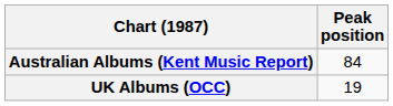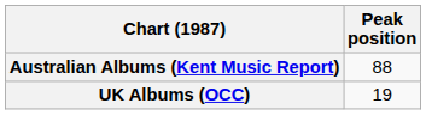 <table class="wikitable sortable plainrowheaders">
 <tr>
 <th>Chart (1987)</th>
 <th>Peak<br>position</th>
 </tr>
 <tr>
 <th scope="row">Australian Albums (<a href='#'>Kent Music Report</a>)</th>
-<td align="center">84</td>
+<td align="center">88</td>
 </tr>
 <tr>
 <th scope="row">UK Albums (<a href='#'>OCC</a>)</th>
 <td align="center">19</td>
 </tr>
 </table>
